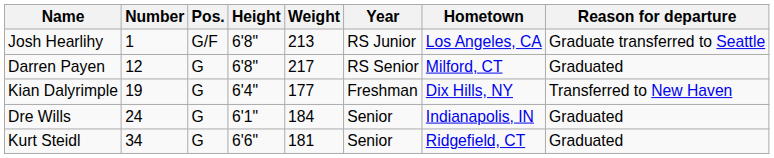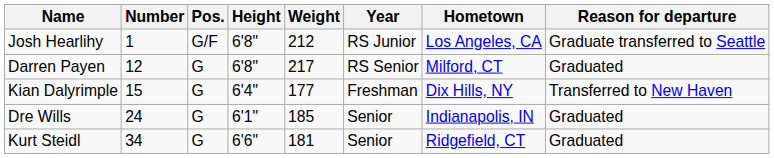 <table class="wikitable sortable" border="1">
 <tr>
 <th>Name</th>
 <th>Number</th>
 <th>Pos.</th>
 <th>Height</th>
 <th>Weight</th>
 <th>Year</th>
 <th>Hometown</th>
 <th class="unsortable">Reason for departure</th>
 </tr>
 <tr>
 <td>Josh Hearlihy</td>
 <td>1</td>
 <td>G/F</td>
 <td>6'8"</td>
-<td>213</td>
+<td>212</td>
 <td>RS Junior</td>
 <td><a href='#'>Los Angeles, CA</a></td>
 <td>Graduate transferred to <a href='#'>Seattle</a></td>
 </tr>
 <tr>
 <td>Darren Payen</td>
 <td>12</td>
 <td>G</td>
 <td>6'8"</td>
 <td>217</td>
 <td>RS Senior</td>
 <td><a href='#'>Milford, CT</a></td>
 <td>Graduated</td>
 </tr>
 <tr>
 <td>Kian Dalyrimple</td>
-<td>19</td>
+<td>15</td>
 <td>G</td>
 <td>6'4"</td>
 <td>177</td>
 <td>Freshman</td>
 <td><a href='#'>Dix Hills, NY</a></td>
 <td>Transferred to <a href='#'>New Haven</a></td>
 </tr>
 <tr>
 <td>Dre Wills</td>
 <td>24</td>
 <td>G</td>
 <td>6'1"</td>
-<td>184</td>
+<td>185</td>
 <td>Senior</td>
 <td><a href='#'>Indianapolis, IN</a></td>
 <td>Graduated</td>
 </tr>
 <tr>
 <td>Kurt Steidl</td>
 <td>34</td>
 <td>G</td>
 <td>6'6"</td>
 <td>181</td>
 <td>Senior</td>
 <td><a href='#'>Ridgefield, CT</a></td>
 <td>Graduated</td>
 </tr>
 </table>
